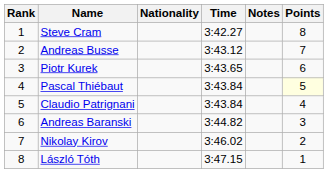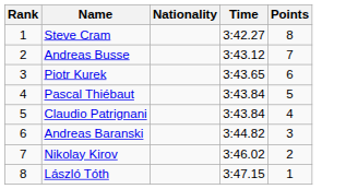 <table class="wikitable sortable" style="text-align:center">
 <tr>
 <th>Rank</th>
 <th>Name</th>
 <th>Nationality</th>
 <th>Time</th>
-<th>Notes</th>
 <th>Points</th>
 </tr>
 <tr>
 <td>1</td>
 <td align=left><a href='#'>Steve Cram</a></td>
 <td align=left></td>
 <td>3:42.27</td>
-<td></td>
 <td>8</td>
 </tr>
 <tr>
 <td>2</td>
 <td align=left><a href='#'>Andreas Busse</a></td>
 <td align=left></td>
 <td>3:43.12</td>
-<td></td>
 <td>7</td>
 </tr>
 <tr>
 <td>3</td>
 <td align=left><a href='#'>Piotr Kurek</a></td>
 <td align=left></td>
 <td>3:43.65</td>
-<td></td>
 <td>6</td>
 </tr>
 <tr>
 <td>4</td>
 <td align=left><a href='#'>Pascal Thiébaut</a></td>
 <td align=left></td>
 <td>3:43.84</td>
-<td></td>
-<td style="background: lightyellow;">5</td>
+<td>5</td>
 </tr>
 <tr>
 <td>5</td>
 <td align=left><a href='#'>Claudio Patrignani</a></td>
 <td align=left></td>
 <td>3:43.84</td>
-<td></td>
 <td>4</td>
 </tr>
 <tr>
 <td>6</td>
 <td align=left><a href='#'>Andreas Baranski</a></td>
 <td align=left></td>
 <td>3:44.82</td>
-<td></td>
 <td>3</td>
 </tr>
 <tr>
 <td>7</td>
 <td align=left><a href='#'>Nikolay Kirov</a></td>
 <td align=left></td>
 <td>3:46.02</td>
-<td></td>
 <td>2</td>
 </tr>
 <tr>
 <td>8</td>
 <td align=left><a href='#'>László Tóth</a></td>
 <td align=left></td>
 <td>3:47.15</td>
-<td></td>
 <td>1</td>
 </tr>
 </table>
